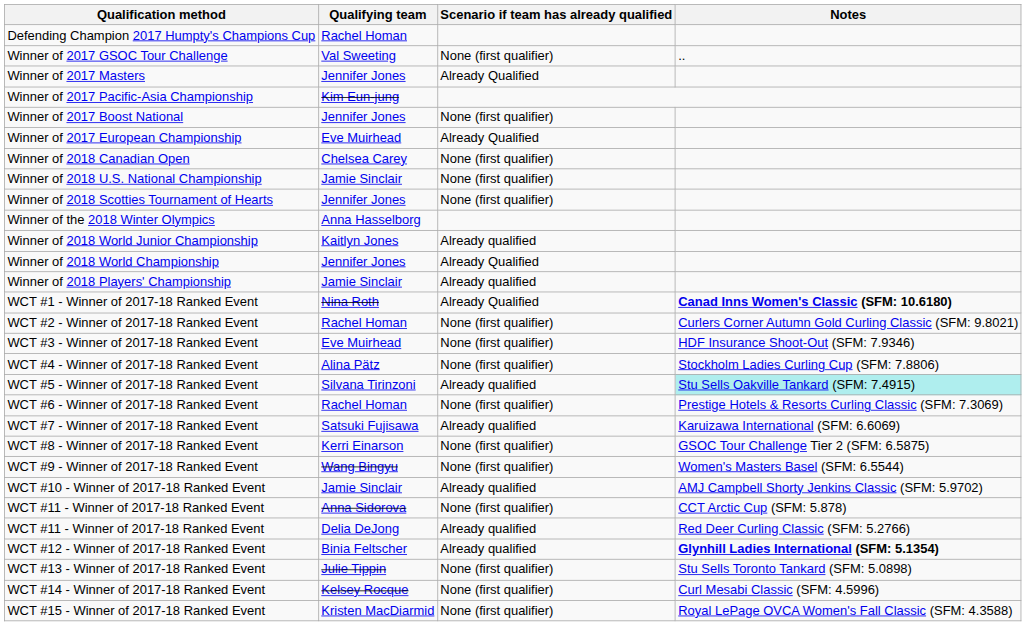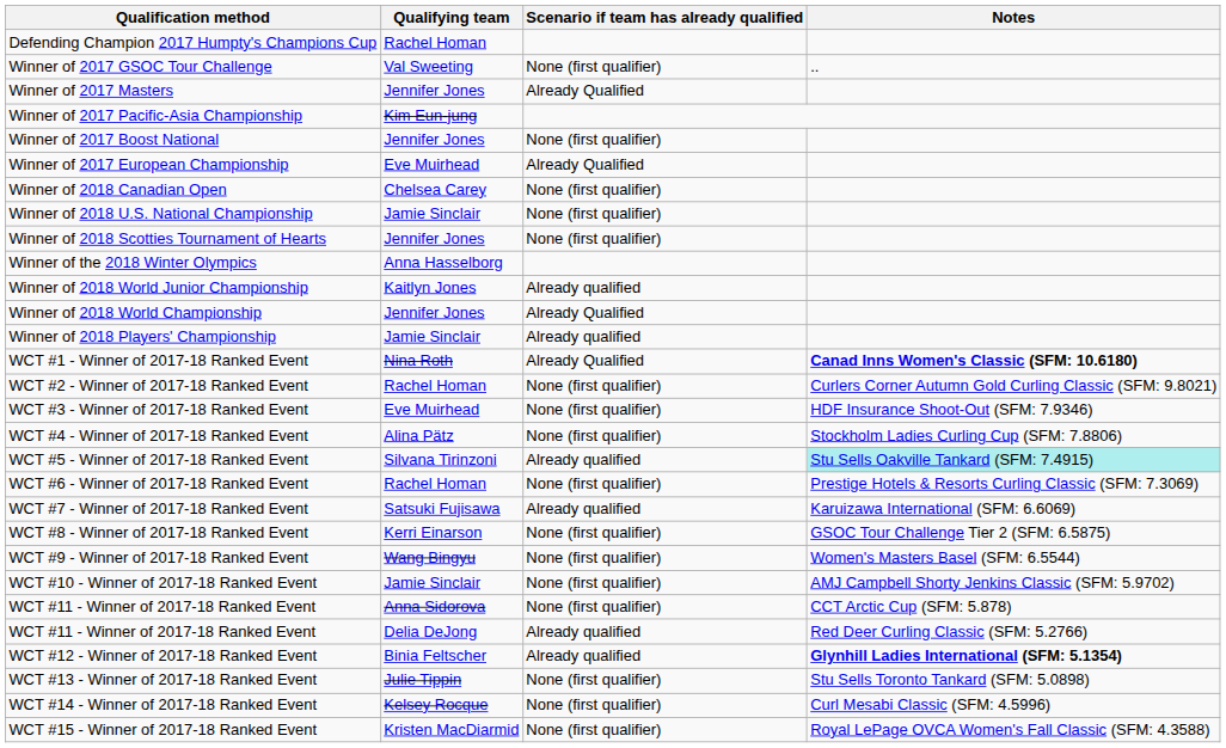 <table class="wikitable">
 <tr>
 <th>Qualification method</th>
 <th>Qualifying team</th>
 <th>Scenario if team has already qualified</th>
 <th>Notes</th>
 </tr>
 <tr>
 <td>Defending Champion <a href='#'>2017 Humpty's Champions Cup</a></td>
 <td> <a href='#'>Rachel Homan</a></td>
 <td></td>
 </tr>
 <tr>
 <td>Winner of <a href='#'>2017 GSOC Tour Challenge</a></td>
 <td> <a href='#'>Val Sweeting</a></td>
 <td>None (first qualifier)</td>
 <td>..</td>
 </tr>
 <tr>
 <td>Winner of <a href='#'>2017 Masters</a></td>
 <td> <a href='#'>Jennifer Jones</a></td>
 <td>Already Qualified</td>
 <td></td>
 </tr>
 <tr>
 <td>Winner of <a href='#'>2017 Pacific-Asia Championship</a></td>
 <td><s> <a href='#'>Kim Eun-jung</a></s></td>
 </tr>
 <tr>
 <td>Winner of <a href='#'>2017 Boost National</a></td>
 <td> <a href='#'>Jennifer Jones</a></td>
 <td>None (first qualifier)</td>
 <td></td>
 </tr>
 <tr>
 <td>Winner of <a href='#'>2017 European Championship</a></td>
 <td> <a href='#'>Eve Muirhead</a></td>
 <td>Already Qualified</td>
 <td></td>
 </tr>
 <tr>
 <td>Winner of <a href='#'>2018 Canadian Open</a></td>
 <td> <a href='#'>Chelsea Carey</a></td>
 <td>None (first qualifier)</td>
 <td></td>
 </tr>
 <tr>
 <td>Winner of <a href='#'>2018 U.S. National Championship</a></td>
 <td> <a href='#'>Jamie Sinclair</a></td>
 <td>None (first qualifier)</td>
 <td></td>
 </tr>
 <tr>
 <td>Winner of <a href='#'>2018 Scotties Tournament of Hearts</a></td>
 <td> <a href='#'>Jennifer Jones</a></td>
 <td>None (first qualifier)</td>
 <td></td>
 </tr>
 <tr>
 <td>Winner of the <a href='#'>2018 Winter Olympics</a></td>
 <td> <a href='#'>Anna Hasselborg</a></td>
 <td></td>
 <td></td>
 </tr>
 <tr>
 <td>Winner of <a href='#'>2018 World Junior Championship</a></td>
 <td> <a href='#'>Kaitlyn Jones</a></td>
 <td>Already qualified</td>
 <td></td>
 </tr>
 <tr>
 <td>Winner of <a href='#'>2018 World Championship</a></td>
 <td> <a href='#'>Jennifer Jones</a></td>
 <td>Already Qualified</td>
 <td></td>
 </tr>
 <tr>
 <td>Winner of <a href='#'>2018 Players' Championship</a></td>
 <td> <a href='#'>Jamie Sinclair</a></td>
 <td>Already qualified</td>
 <td></td>
 </tr>
 <tr>
 <td>WCT #1 - Winner of 2017-18 Ranked Event</td>
 <td> <s><a href='#'>Nina Roth</a></s></td>
 <td>Already Qualified</td>
 <td><strong><a href='#'>Canad Inns Women's Classic</a> (SFM: 10.6180)</strong></td>
 </tr>
 <tr>
 <td>WCT #2 - Winner of 2017-18 Ranked Event</td>
 <td> <a href='#'>Rachel Homan</a></td>
 <td>None (first qualifier)</td>
 <td><a href='#'>Curlers Corner Autumn Gold Curling Classic</a> (SFM: 9.8021)</td>
 </tr>
 <tr>
 <td>WCT #3 - Winner of 2017-18 Ranked Event</td>
 <td> <a href='#'>Eve Muirhead</a></td>
 <td>None (first qualifier)</td>
 <td><a href='#'>HDF Insurance Shoot-Out</a> (SFM: 7.9346)</td>
 </tr>
 <tr>
 <td>WCT #4 - Winner of 2017-18 Ranked Event</td>
 <td> <a href='#'>Alina Pätz</a></td>
 <td>None (first qualifier)</td>
 <td><a href='#'>Stockholm Ladies Curling Cup</a> (SFM: 7.8806)</td>
 </tr>
 <tr>
 <td>WCT #5 - Winner of 2017-18 Ranked Event</td>
 <td> <a href='#'>Silvana Tirinzoni</a></td>
 <td>Already qualified</td>
 <td style="background: paleturquoise;"><a href='#'>Stu Sells Oakville Tankard</a> (SFM: 7.4915)</td>
 </tr>
 <tr>
 <td>WCT #6 - Winner of 2017-18 Ranked Event</td>
 <td> <a href='#'>Rachel Homan</a></td>
 <td>None (first qualifier)</td>
 <td><a href='#'>Prestige Hotels & Resorts Curling Classic</a> (SFM: 7.3069)</td>
 </tr>
 <tr>
 <td>WCT #7 - Winner of 2017-18 Ranked Event</td>
 <td> <a href='#'>Satsuki Fujisawa</a></td>
 <td>Already qualified</td>
 <td><a href='#'>Karuizawa International</a> (SFM: 6.6069)</td>
 </tr>
 <tr>
 <td>WCT #8 - Winner of 2017-18 Ranked Event</td>
 <td> <a href='#'>Kerri Einarson</a></td>
 <td>None (first qualifier)</td>
 <td><a href='#'>GSOC Tour Challenge</a> Tier 2 (SFM: 6.5875)</td>
 </tr>
 <tr>
 <td>WCT #9 - Winner of 2017-18 Ranked Event</td>
 <td> <s><a href='#'>Wang Bingyu</a></s></td>
 <td>None (first qualifier)</td>
 <td><a href='#'>Women's Masters Basel</a> (SFM: 6.5544)</td>
 </tr>
 <tr>
 <td>WCT #10 - Winner of 2017-18 Ranked Event</td>
 <td> <a href='#'>Jamie Sinclair</a></td>
-<td>Already qualified</td>
+<td>None (first qualifier)</td>
 <td><a href='#'>AMJ Campbell Shorty Jenkins Classic</a> (SFM: 5.9702)</td>
 </tr>
 <tr>
 <td>WCT #11 - Winner of 2017-18 Ranked Event</td>
 <td> <s><a href='#'>Anna Sidorova</a></s></td>
 <td>None (first qualifier)</td>
 <td><a href='#'>CCT Arctic Cup</a> (SFM: 5.878)</td>
 </tr>
 <tr>
 <td>WCT #11 - Winner of 2017-18 Ranked Event</td>
 <td> <a href='#'>Delia DeJong</a></td>
 <td>Already qualified</td>
 <td><a href='#'>Red Deer Curling Classic</a> (SFM: 5.2766)</td>
 </tr>
 <tr>
 <td>WCT #12 - Winner of 2017-18 Ranked Event</td>
 <td> <a href='#'>Binia Feltscher</a></td>
 <td>Already qualified</td>
 <td><strong><a href='#'>Glynhill Ladies International</a> (SFM: 5.1354)</strong></td>
 </tr>
 <tr>
 <td>WCT #13 - Winner of 2017-18 Ranked Event</td>
 <td> <s><a href='#'>Julie Tippin</a></s></td>
 <td>None (first qualifier)</td>
 <td><a href='#'>Stu Sells Toronto Tankard</a> (SFM: 5.0898)</td>
 </tr>
 <tr>
 <td>WCT #14 - Winner of 2017-18 Ranked Event</td>
 <td> <s><a href='#'>Kelsey Rocque</a></s></td>
 <td>None (first qualifier)</td>
 <td><a href='#'>Curl Mesabi Classic</a> (SFM: 4.5996)</td>
 </tr>
 <tr>
 <td>WCT #15 - Winner of 2017-18 Ranked Event</td>
 <td> <a href='#'>Kristen MacDiarmid</a></td>
 <td>None (first qualifier)</td>
 <td><a href='#'>Royal LePage OVCA Women's Fall Classic</a> (SFM: 4.3588)</td>
 </tr>
 </table>
